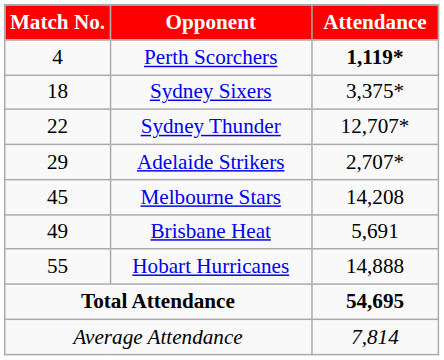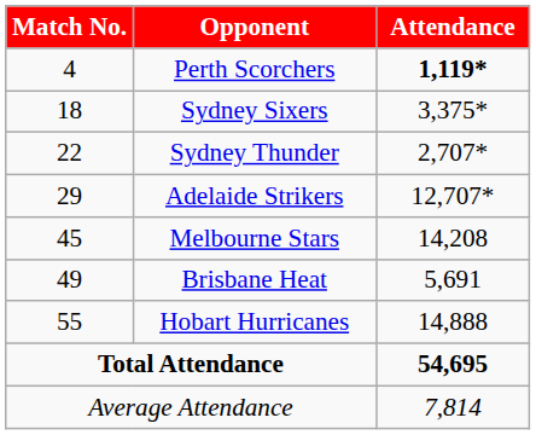 <table class="wikitable" style="text-align:center; font-size:90%">
 <tr>
 <th style="width:65px; background:red; color:white; text-align:center;">Match No.</th>
 <th style="width:130px; background:red; color:white; text-align:center;" class="unsortable">Opponent</th>
 <th style="width:80px; background:red; color:white; text-align:center;">Attendance</th>
 </tr>
 <tr>
 <td>4</td>
 <td><a href='#'>Perth Scorchers</a></td>
 <td><strong>1,119*</strong></td>
 </tr>
 <tr>
 <td>18</td>
 <td><a href='#'>Sydney Sixers</a></td>
 <td>3,375*</td>
 </tr>
 <tr>
 <td>22</td>
 <td><a href='#'>Sydney Thunder</a></td>
-<td>12,707*</td>
+<td>2,707*</td>
 </tr>
 <tr>
 <td>29</td>
 <td><a href='#'>Adelaide Strikers</a></td>
-<td>2,707*</td>
+<td>12,707*</td>
 </tr>
 <tr>
 <td>45</td>
 <td><a href='#'>Melbourne Stars</a></td>
 <td>14,208</td>
 </tr>
 <tr>
 <td>49</td>
 <td><a href='#'>Brisbane Heat</a></td>
 <td>5,691</td>
 </tr>
 <tr>
 <td>55</td>
 <td><a href='#'>Hobart Hurricanes</a></td>
 <td>14,888</td>
 </tr>
 <tr class="sortbottom">
 <td colspan="2"><strong>Total Attendance</strong></td>
 <td><strong>54,695</strong></td>
 </tr>
 <tr class="sortbottom">
 <td colspan="2"><em>Average Attendance</em></td>
 <td><em>7,814</em></td>
 </tr>
 </table>
